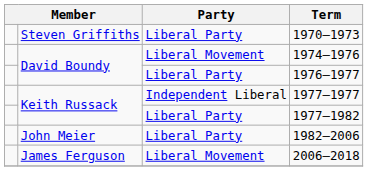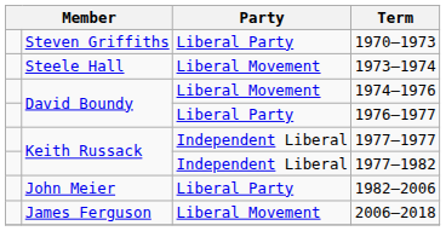 <table class="wikitable">
 <tr>
 <th colspan="2">Member</th>
 <th>Party</th>
 <th>Term</th>
 </tr>
 <tr>
 <td> </td>
 <td><a href='#'>Steven Griffiths</a></td>
 <td><a href='#'>Liberal Party</a></td>
 <td>1970–1973</td>
+</tr>
+<tr>
+<td> </td>
+<td><a href='#'>Steele Hall</a></td>
+<td><a href='#'>Liberal Movement</a></td>
+<td>1973–1974</td>
 </tr>
 <tr>
 <td> </td>
 <td rowspan="2"><a href='#'>David Boundy</a></td>
 <td><a href='#'>Liberal Movement</a></td>
 <td>1974–1976</td>
 </tr>
 <tr>
 <td> </td>
 <td><a href='#'>Liberal Party</a></td>
 <td>1976–1977</td>
 </tr>
 <tr>
 <td> </td>
 <td rowspan="2"><a href='#'>Keith Russack</a></td>
 <td><a href='#'>Independent</a> Liberal</td>
 <td>1977–1977</td>
 </tr>
 <tr>
 <td> </td>
-<td><a href='#'>Liberal Party</a></td>
+<td><a href='#'>Independent</a> Liberal</td>
 <td>1977–1982</td>
 </tr>
 <tr>
 <td> </td>
 <td><a href='#'>John Meier</a></td>
 <td><a href='#'>Liberal Party</a></td>
 <td>1982–2006</td>
 </tr>
 <tr>
 <td> </td>
 <td><a href='#'>James Ferguson</a></td>
 <td><a href='#'>Liberal Movement</a></td>
 <td>2006–2018</td>
 </tr>
 <tr>
 </tr>
 </table>
